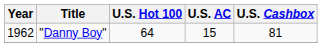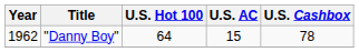 <table class="wikitable">
 <tr>
 <th>Year</th>
 <th>Title</th>
 <th>U.S. <a href='#'>Hot 100</a></th>
 <th>U.S. <a href='#'>AC</a></th>
 <th>U.S. <em><a href='#'>Cashbox</a></em></th>
 </tr>
 <tr>
 <td>1962</td>
 <td>"<a href='#'>Danny Boy</a>"</td>
 <td align="center">64</td>
 <td align="center">15</td>
-<td align="center">81</td>
+<td align="center">78</td>
 </tr>
 <tr>
 </tr>
 </table>
